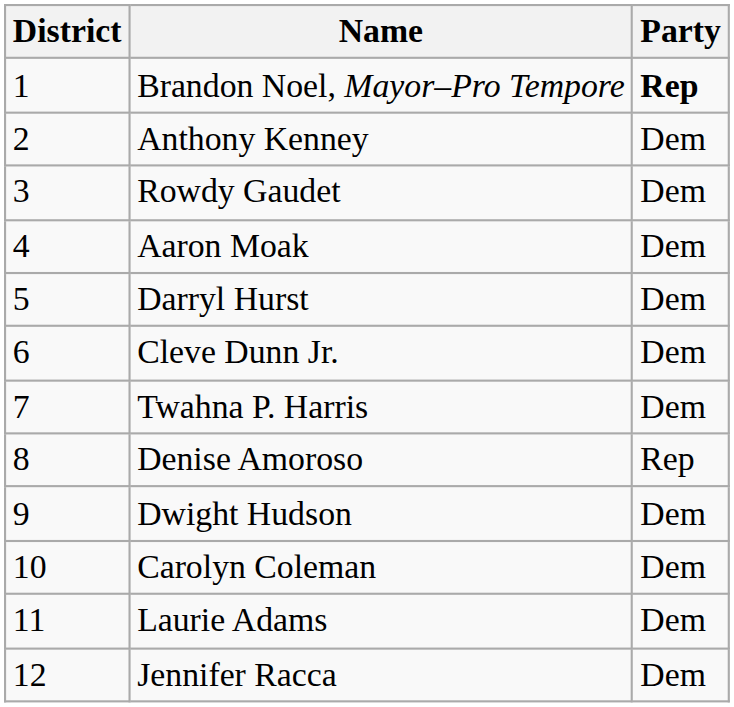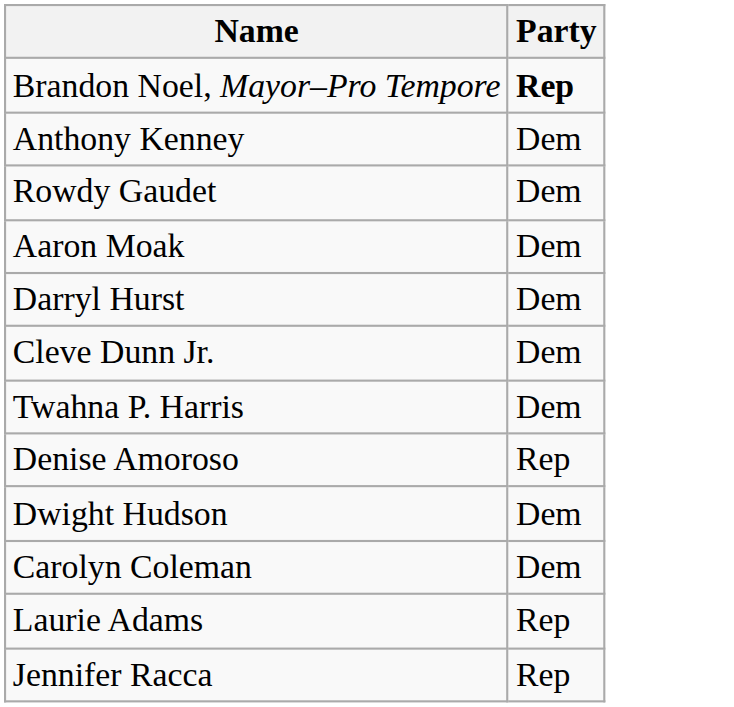 <table class="wikitable sortable">
 <tr>
-<th>District</th>
 <th>Name</th>
 <th>Party</th>
 </tr>
 <tr>
-<td>1</td>
 <td>Brandon Noel, <em>Mayor–Pro Tempore</em></td>
 <td><strong>Rep</strong></td>
 </tr>
 <tr>
-<td>2</td>
 <td>Anthony Kenney</td>
 <td>Dem</td>
 </tr>
 <tr>
-<td>3</td>
 <td>Rowdy Gaudet</td>
 <td>Dem</td>
 </tr>
 <tr>
-<td>4</td>
 <td>Aaron Moak</td>
 <td>Dem</td>
 </tr>
 <tr>
-<td>5</td>
 <td>Darryl Hurst</td>
 <td>Dem</td>
 </tr>
 <tr>
-<td>6</td>
 <td>Cleve Dunn Jr.</td>
 <td>Dem</td>
 </tr>
 <tr>
-<td>7</td>
 <td>Twahna P. Harris</td>
 <td>Dem</td>
 </tr>
 <tr>
-<td>8</td>
 <td>Denise Amoroso</td>
 <td>Rep</td>
 </tr>
 <tr>
-<td>9</td>
 <td>Dwight Hudson</td>
 <td>Dem</td>
 </tr>
 <tr>
-<td>10</td>
 <td>Carolyn Coleman</td>
 <td>Dem</td>
 </tr>
 <tr>
-<td>11</td>
 <td>Laurie Adams</td>
-<td>Dem</td>
+<td>Rep</td>
 </tr>
 <tr>
-<td>12</td>
 <td>Jennifer Racca</td>
-<td>Dem</td>
+<td>Rep</td>
 </tr>
 </table>
